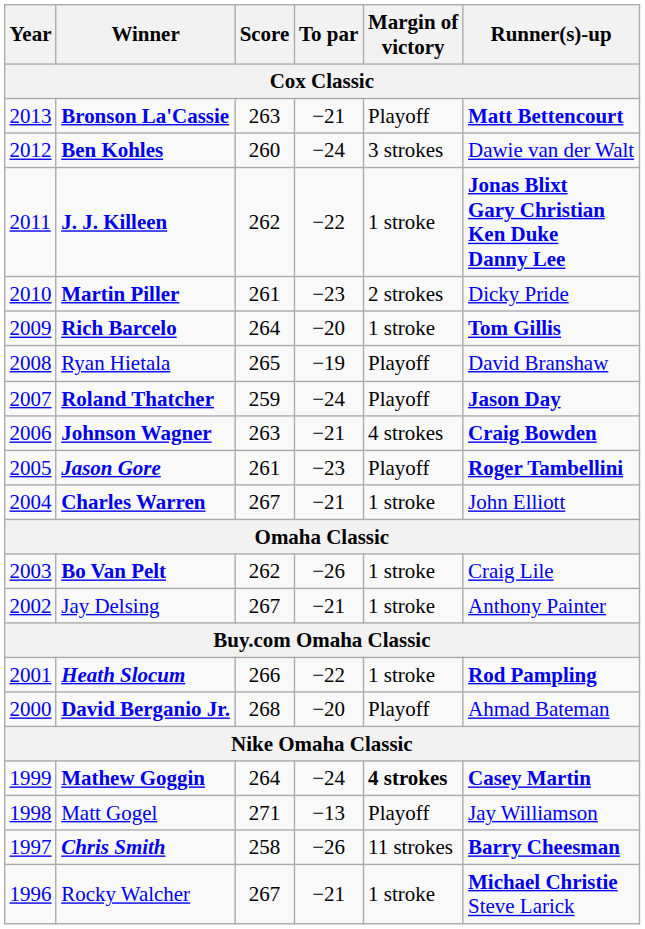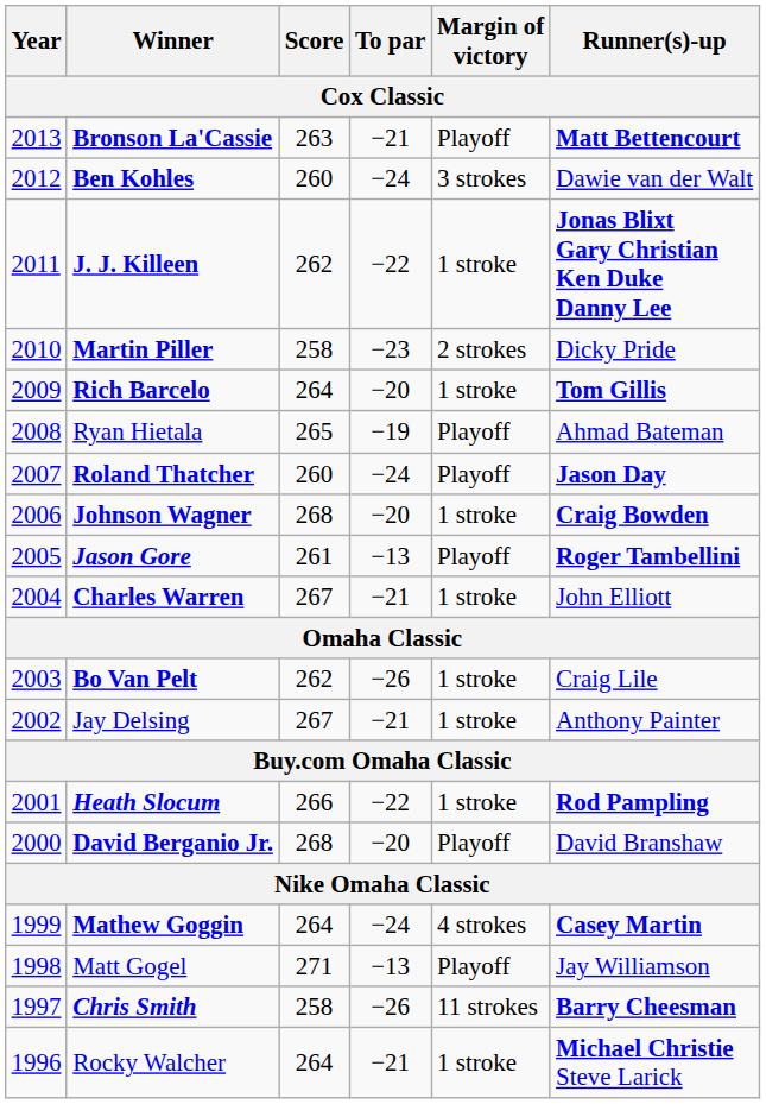 <table class=wikitable style=font-size:95%>
 <tr>
 <th>Year</th>
 <th>Winner</th>
 <th>Score</th>
 <th>To par</th>
 <th>Margin of<br>victory</th>
 <th>Runner(s)-up</th>
 </tr>
 <tr>
 <th colspan=7>Cox Classic</th>
 </tr>
 <tr>
 <td><a href='#'>2013</a></td>
 <td> <strong><a href='#'>Bronson La'Cassie</a></strong></td>
 <td align=center>263</td>
 <td align=center>−21</td>
 <td>Playoff</td>
 <td> <strong><a href='#'>Matt Bettencourt</a></strong></td>
 </tr>
 <tr>
 <td><a href='#'>2012</a></td>
 <td> <strong><a href='#'>Ben Kohles</a></strong></td>
 <td align=center>260</td>
 <td align=center>−24</td>
 <td>3 strokes</td>
 <td> <a href='#'>Dawie van der Walt</a></td>
 </tr>
 <tr>
 <td><a href='#'>2011</a></td>
 <td> <strong><a href='#'>J. J. Killeen</a></strong></td>
 <td align=center>262</td>
 <td align=center>−22</td>
 <td>1 stroke</td>
 <td> <strong><a href='#'>Jonas Blixt</a></strong><br> <strong><a href='#'>Gary Christian</a></strong><br> <strong><a href='#'>Ken Duke</a></strong><br> <strong><a href='#'>Danny Lee</a></strong></td>
 </tr>
 <tr>
 <td><a href='#'>2010</a></td>
 <td> <strong><a href='#'>Martin Piller</a></strong></td>
-<td align=center>261</td>
+<td align=center>258</td>
 <td align=center>−23</td>
 <td>2 strokes</td>
 <td> <a href='#'>Dicky Pride</a></td>
 </tr>
 <tr>
 <td><a href='#'>2009</a></td>
 <td> <strong><a href='#'>Rich Barcelo</a></strong></td>
 <td align=center>264</td>
 <td align=center>−20</td>
 <td>1 stroke</td>
 <td> <strong><a href='#'>Tom Gillis</a></strong></td>
 </tr>
 <tr>
 <td><a href='#'>2008</a></td>
 <td> <a href='#'>Ryan Hietala</a></td>
 <td align=center>265</td>
 <td align=center>−19</td>
 <td>Playoff</td>
-<td> <a href='#'>David Branshaw</a></td>
+<td> <a href='#'>Ahmad Bateman</a></td>
 </tr>
 <tr>
 <td><a href='#'>2007</a></td>
 <td> <strong><a href='#'>Roland Thatcher</a></strong></td>
-<td align=center>259</td>
+<td align=center>260</td>
 <td align=center>−24</td>
 <td>Playoff</td>
 <td> <strong><a href='#'>Jason Day</a></strong></td>
 </tr>
 <tr>
 <td><a href='#'>2006</a></td>
 <td> <strong><a href='#'>Johnson Wagner</a></strong></td>
-<td align=center>263</td>
-<td align=center>−21</td>
-<td>4 strokes</td>
+<td align=center>268</td>
+<td align=center>−20</td>
+<td>1 stroke</td>
 <td> <strong><a href='#'>Craig Bowden</a></strong></td>
 </tr>
 <tr>
 <td><a href='#'>2005</a></td>
 <td> <strong><em><a href='#'>Jason Gore</a></em></strong></td>
 <td align=center>261</td>
-<td align=center>−23</td>
+<td align=center>−13</td>
 <td>Playoff</td>
 <td> <strong><a href='#'>Roger Tambellini</a></strong></td>
 </tr>
 <tr>
 <td><a href='#'>2004</a></td>
 <td> <strong><a href='#'>Charles Warren</a></strong></td>
 <td align=center>267</td>
 <td align=center>−21</td>
 <td>1 stroke</td>
 <td> <a href='#'>John Elliott</a></td>
 </tr>
 <tr>
 <th colspan=7>Omaha Classic</th>
 </tr>
 <tr>
 <td><a href='#'>2003</a></td>
 <td> <strong><a href='#'>Bo Van Pelt</a></strong></td>
 <td align=center>262</td>
 <td align=center>−26</td>
 <td>1 stroke</td>
 <td> <a href='#'>Craig Lile</a></td>
 </tr>
 <tr>
 <td><a href='#'>2002</a></td>
 <td> <a href='#'>Jay Delsing</a></td>
 <td align=center>267</td>
 <td align=center>−21</td>
 <td>1 stroke</td>
 <td> <a href='#'>Anthony Painter</a></td>
 </tr>
 <tr>
 <th colspan=7>Buy.com Omaha Classic</th>
 </tr>
 <tr>
 <td><a href='#'>2001</a></td>
 <td> <strong><em><a href='#'>Heath Slocum</a></em></strong></td>
 <td align=center>266</td>
 <td align=center>−22</td>
 <td>1 stroke</td>
 <td> <strong><a href='#'>Rod Pampling</a></strong></td>
 </tr>
 <tr>
 <td><a href='#'>2000</a></td>
 <td> <strong><a href='#'>David Berganio Jr.</a></strong></td>
 <td align=center>268</td>
 <td align=center>−20</td>
 <td>Playoff</td>
-<td> <a href='#'>Ahmad Bateman</a></td>
+<td> <a href='#'>David Branshaw</a></td>
 </tr>
 <tr>
 <th colspan=7>Nike Omaha Classic</th>
 </tr>
 <tr>
 <td><a href='#'>1999</a></td>
 <td> <strong><a href='#'>Mathew Goggin</a></strong></td>
 <td align=center>264</td>
 <td align=center>−24</td>
-<td><strong>4 strokes</strong></td>
+<td>4 strokes</td>
 <td> <strong><a href='#'>Casey Martin</a></strong></td>
 </tr>
 <tr>
 <td><a href='#'>1998</a></td>
 <td> <a href='#'>Matt Gogel</a></td>
 <td align=center>271</td>
 <td align=center>−13</td>
 <td>Playoff</td>
 <td> <a href='#'>Jay Williamson</a></td>
 </tr>
 <tr>
 <td><a href='#'>1997</a></td>
 <td> <strong><em><a href='#'>Chris Smith</a></em></strong></td>
 <td align=center>258</td>
 <td align=center>−26</td>
 <td>11 strokes</td>
 <td> <strong><a href='#'>Barry Cheesman</a></strong></td>
 </tr>
 <tr>
 <td><a href='#'>1996</a></td>
 <td> <a href='#'>Rocky Walcher</a></td>
-<td align=center>267</td>
+<td align=center>264</td>
 <td align=center>−21</td>
 <td>1 stroke</td>
 <td> <strong><a href='#'>Michael Christie</a></strong><br> <a href='#'>Steve Larick</a></td>
 </tr>
 </table>
